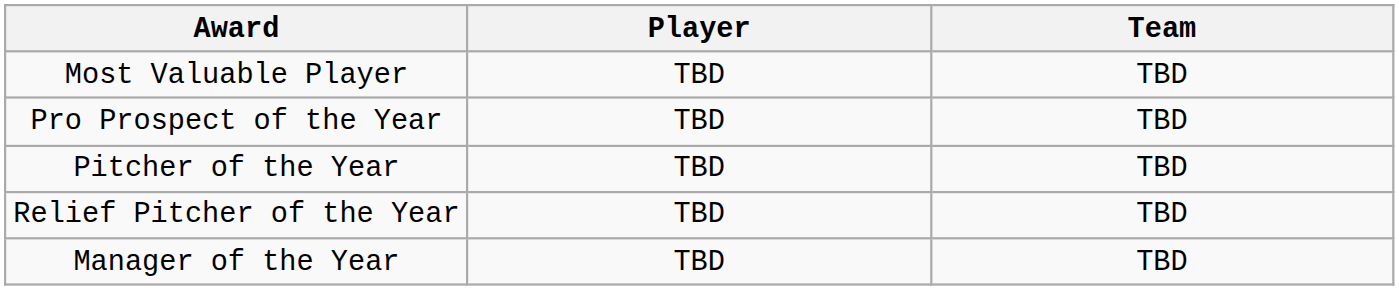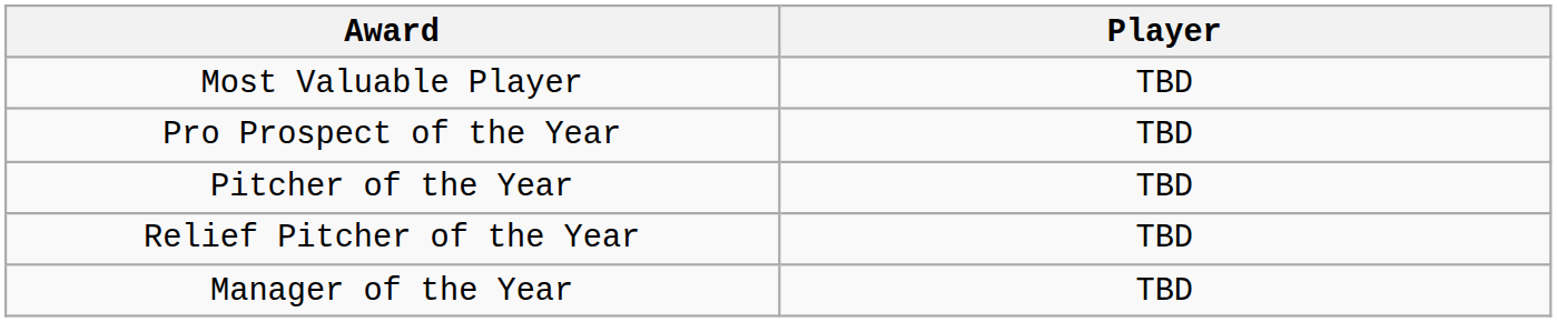 <table class="wikitable"  style="width:50%; text-align:center;">
 <tr>
 <th style="width:25%;">Award</th>
 <th style="width:25%;">Player</th>
-<th style="width:25%;">Team</th>
 </tr>
 <tr>
 <td>Most Valuable Player</td>
-<td>TBD</td>
 <td>TBD</td>
 </tr>
 <tr>
 <td>Pro Prospect of the Year</td>
 <td>TBD</td>
-<td>TBD</td>
 </tr>
 <tr>
 <td>Pitcher of the Year</td>
-<td>TBD</td>
 <td>TBD</td>
 </tr>
 <tr>
 <td>Relief Pitcher of the Year</td>
 <td>TBD</td>
-<td>TBD</td>
 </tr>
 <tr>
 <td>Manager of the Year</td>
 <td>TBD</td>
-<td>TBD</td>
 </tr>
 </table>
